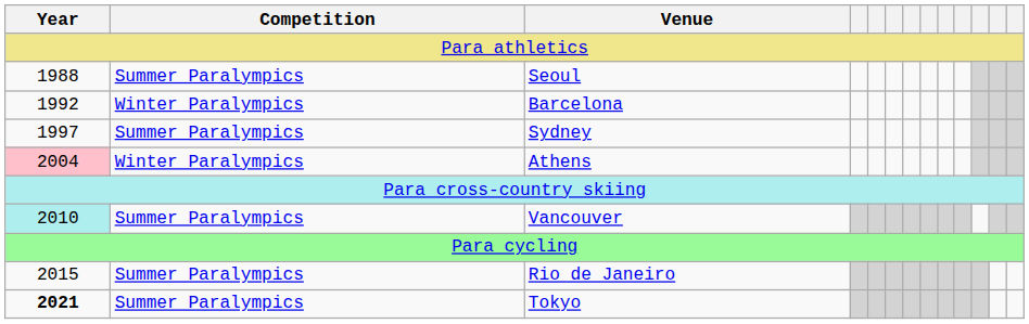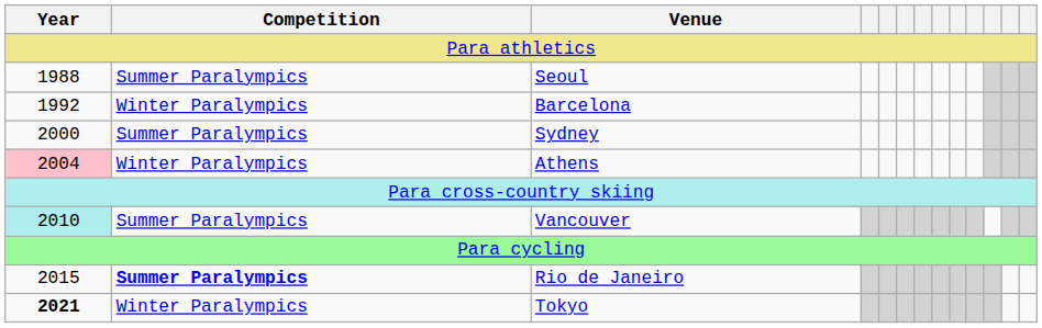 <table class="wikitable" width=60% style="font-size:100%; text-align:center;">
 <tr>
 <th>Year</th>
 <th>Competition</th>
 <th>Venue</th>
 <th></th>
 <th></th>
 <th></th>
 <th></th>
 <th></th>
 <th></th>
 <th></th>
 <th></th>
 <th></th>
 <th></th>
 </tr>
 <tr>
 <td bgcolor=Khaki colspan=13><a href='#'>Para athletics</a></td>
 </tr>
 <tr>
 <td>1988</td>
 <td align=left><a href='#'>Summer Paralympics</a></td>
 <td align=left> <a href='#'>Seoul</a></td>
 <td></td>
 <td></td>
 <td></td>
 <td></td>
 <td></td>
 <td></td>
 <td></td>
 <td bgcolor=lightgrey></td>
 <td bgcolor=lightgrey></td>
 <td bgcolor=lightgrey></td>
 </tr>
 <tr>
 <td>1992</td>
 <td align=left><a href='#'>Winter Paralympics</a></td>
 <td align=left> <a href='#'>Barcelona</a></td>
 <td></td>
 <td></td>
 <td></td>
 <td></td>
 <td></td>
 <td></td>
 <td></td>
 <td bgcolor=lightgrey></td>
 <td bgcolor=lightgrey></td>
 <td bgcolor=lightgrey></td>
 </tr>
 <tr>
-<td>1997</td>
+<td>2000</td>
 <td align=left><a href='#'>Summer Paralympics</a></td>
 <td align=left> <a href='#'>Sydney</a></td>
 <td></td>
 <td></td>
 <td></td>
 <td></td>
 <td></td>
 <td></td>
 <td></td>
 <td bgcolor=lightgrey></td>
 <td bgcolor=lightgrey></td>
 <td bgcolor=lightgrey></td>
 </tr>
 <tr>
 <td style="background: pink;">2004</td>
 <td align=left><a href='#'>Winter Paralympics</a></td>
 <td align=left> <a href='#'>Athens</a></td>
 <td></td>
 <td></td>
 <td></td>
 <td></td>
 <td></td>
 <td></td>
 <td></td>
 <td bgcolor=lightgrey></td>
 <td bgcolor=lightgrey></td>
 <td bgcolor=lightgrey></td>
 </tr>
 <tr>
 <td bgcolor=PaleTurquoise colspan=13><a href='#'>Para cross-country skiing</a></td>
 </tr>
 <tr>
 <td style="background: paleturquoise;">2010</td>
 <td align=left><a href='#'>Summer Paralympics</a></td>
 <td align=left> <a href='#'>Vancouver</a></td>
 <td bgcolor=lightgrey></td>
 <td bgcolor=lightgrey></td>
 <td bgcolor=lightgrey></td>
 <td bgcolor=lightgrey></td>
 <td bgcolor=lightgrey></td>
 <td bgcolor=lightgrey></td>
 <td bgcolor=lightgrey></td>
 <td></td>
 <td bgcolor=lightgrey></td>
 <td bgcolor=lightgrey></td>
 </tr>
 <tr>
 <td bgcolor=PaleGreen colspan=13><a href='#'>Para cycling</a></td>
 </tr>
 <tr>
 <td>2015</td>
-<td align=left><a href='#'>Summer Paralympics</a></td>
+<td align=left><strong><a href='#'>Summer Paralympics</a></strong></td>
 <td align=left> <a href='#'>Rio de Janeiro</a></td>
 <td bgcolor=lightgrey></td>
 <td bgcolor=lightgrey></td>
 <td bgcolor=lightgrey></td>
 <td bgcolor=lightgrey></td>
 <td bgcolor=lightgrey></td>
 <td bgcolor=lightgrey></td>
 <td bgcolor=lightgrey></td>
 <td bgcolor=lightgrey></td>
 <td></td>
 <td></td>
 </tr>
 <tr>
 <td><strong>2021</strong></td>
-<td align=left><a href='#'>Summer Paralympics</a></td>
+<td align=left><a href='#'>Winter Paralympics</a></td>
 <td align=left> <a href='#'>Tokyo</a></td>
 <td bgcolor=lightgrey></td>
 <td bgcolor=lightgrey></td>
 <td bgcolor=lightgrey></td>
 <td bgcolor=lightgrey></td>
 <td bgcolor=lightgrey></td>
 <td bgcolor=lightgrey></td>
 <td bgcolor=lightgrey></td>
 <td bgcolor=lightgrey></td>
 <td></td>
 <td></td>
 </tr>
 </table>
